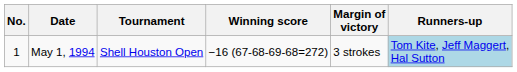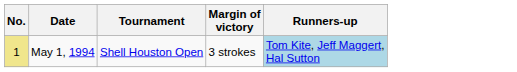 <table class="wikitable" style="font-size:95%;">
 <tr>
 <th>No.</th>
 <th>Date</th>
 <th>Tournament</th>
-<th>Winning score</th>
 <th>Margin of<br>victory</th>
 <th>Runners-up</th>
 </tr>
 <tr>
-<td align=center>1</td>
+<td align=center style="background: khaki;">1</td>
 <td>May 1, <a href='#'>1994</a></td>
 <td><a href='#'>Shell Houston Open</a></td>
-<td>−16 (67-68-69-68=272)</td>
 <td>3 strokes</td>
 <td style="background: lightblue;"> <a href='#'>Tom Kite</a>,  <a href='#'>Jeff Maggert</a>,<br> <a href='#'>Hal Sutton</a></td>
 </tr>
 </table>
